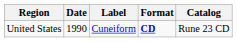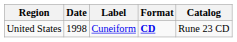 <table class="wikitable">
 <tr>
 <th>Region</th>
 <th>Date</th>
 <th>Label</th>
 <th>Format</th>
 <th>Catalog</th>
 </tr>
 <tr>
 <td>United States</td>
-<td>1990</td>
+<td>1998</td>
 <td><a href='#'>Cuneiform</a></td>
 <td><strong><a href='#'>CD</a></strong></td>
 <td>Rune 23 CD</td>
 </tr>
 </table>
